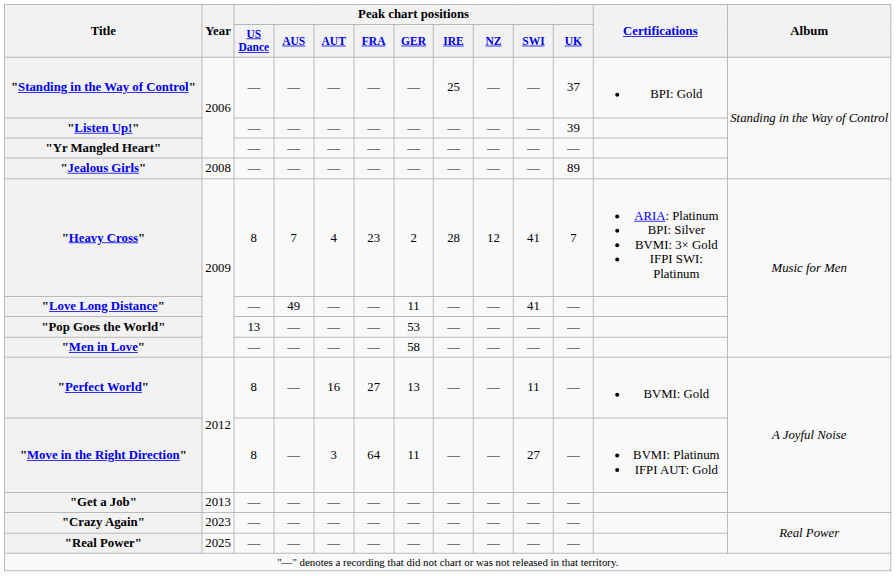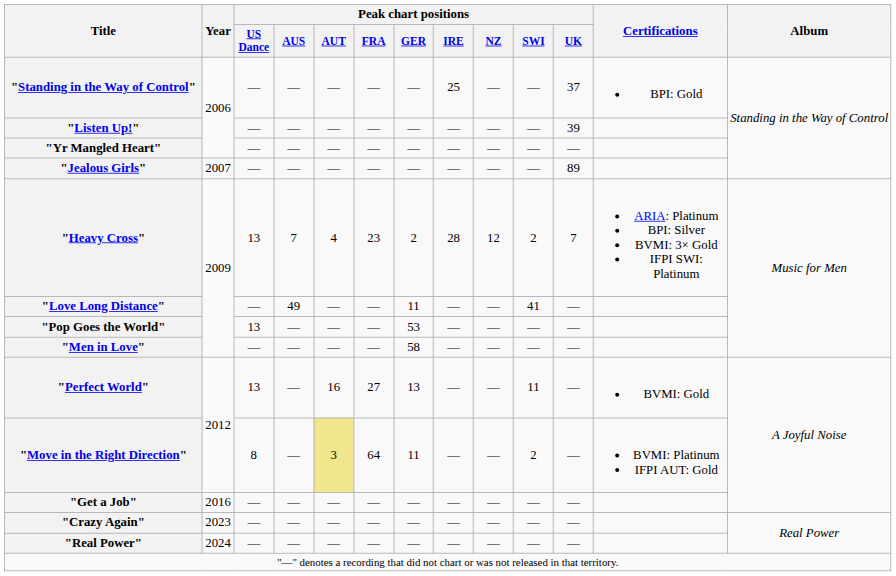 <table class="wikitable plainrowheaders" style="text-align:center;">
 <tr>
 <th scope="col" rowspan="2" style="width:15em;">Title</th>
 <th scope="col" rowspan="2">Year</th>
 <th scope="col" colspan="9">Peak chart positions</th>
 <th scope="col" rowspan="2" style="width:10em;"><a href='#'>Certifications</a></th>
 <th scope="col" rowspan="2">Album</th>
 </tr>
 <tr>
 <th style="width:3em;font-size:90%"><a href='#'>US Dance</a><br></th>
 <th style="width:3em;font-size:90%"><a href='#'>AUS</a><br></th>
 <th style="width:3em;font-size:90%"><a href='#'>AUT</a><br></th>
 <th style="width:3em;font-size:90%"><a href='#'>FRA</a><br></th>
 <th style="width:3em;font-size:90%"><a href='#'>GER</a><br></th>
 <th style="width:3em;font-size:90%"><a href='#'>IRE</a><br></th>
 <th style="width:3em;font-size:90%"><a href='#'>NZ</a><br></th>
 <th style="width:3em;font-size:90%"><a href='#'>SWI</a><br></th>
 <th style="width:3em;font-size:90%"><a href='#'>UK</a><br></th>
 </tr>
 <tr>
 <th scope="row">"<a href='#'>Standing in the Way of Control</a>"</th>
 <td rowspan="3">2006</td>
 <td>—</td>
 <td>—</td>
 <td>—</td>
 <td>—</td>
 <td>—</td>
 <td>25</td>
 <td>—</td>
 <td>—</td>
 <td>37</td>
 <td><br><ul><li>BPI: Gold</li></ul></td>
 <td rowspan="4"><em>Standing in the Way of Control</em></td>
 </tr>
 <tr>
 <th scope="row">"<a href='#'>Listen Up!</a>"</th>
 <td>—</td>
 <td>—</td>
 <td>—</td>
 <td>—</td>
 <td>—</td>
 <td>—</td>
 <td>—</td>
 <td>—</td>
 <td>39</td>
 <td></td>
 </tr>
 <tr>
 <th scope="row">"Yr Mangled Heart"</th>
 <td>—</td>
 <td>—</td>
 <td>—</td>
 <td>—</td>
 <td>—</td>
 <td>—</td>
 <td>—</td>
 <td>—</td>
 <td>—</td>
 <td></td>
 </tr>
 <tr>
 <th scope="row">"<a href='#'>Jealous Girls</a>"</th>
-<td>2008</td>
+<td>2007</td>
 <td>—</td>
 <td>—</td>
 <td>—</td>
 <td>—</td>
 <td>—</td>
 <td>—</td>
 <td>—</td>
 <td>—</td>
 <td>89</td>
 <td></td>
 </tr>
 <tr>
 <th scope="row">"<a href='#'>Heavy Cross</a>"</th>
 <td rowspan="4">2009</td>
-<td>8</td>
+<td>13</td>
 <td>7</td>
 <td>4</td>
 <td>23</td>
 <td>2</td>
 <td>28</td>
 <td>12</td>
-<td>41</td>
+<td>2</td>
 <td>7</td>
 <td><br><ul><li><a href='#'>ARIA</a>: Platinum</li><li>BPI: Silver</li><li>BVMI: 3× Gold</li><li>IFPI SWI: Platinum</li></ul></td>
 <td rowspan="4"><em>Music for Men</em></td>
 </tr>
 <tr>
 <th scope="row">"<a href='#'>Love Long Distance</a>"</th>
 <td>—</td>
 <td>49</td>
 <td>—</td>
 <td>—</td>
 <td>11</td>
 <td>—</td>
 <td>—</td>
 <td>41</td>
 <td>—</td>
 <td></td>
 </tr>
 <tr>
 <th scope="row">"Pop Goes the World"</th>
 <td>13</td>
 <td>—</td>
 <td>—</td>
 <td>—</td>
 <td>53</td>
 <td>—</td>
 <td>—</td>
 <td>—</td>
 <td>—</td>
 <td></td>
 </tr>
 <tr>
 <th scope="row">"<a href='#'>Men in Love</a>"</th>
 <td>—</td>
 <td>—</td>
 <td>—</td>
 <td>—</td>
 <td>58</td>
 <td>—</td>
 <td>—</td>
 <td>—</td>
 <td>—</td>
 <td></td>
 </tr>
 <tr>
 <th scope="row">"<a href='#'>Perfect World</a>"</th>
 <td rowspan="2">2012</td>
-<td>8</td>
+<td>13</td>
 <td>—</td>
 <td>16</td>
 <td>27</td>
 <td>13</td>
 <td>—</td>
 <td>—</td>
 <td>11</td>
 <td>—</td>
 <td><br><ul><li>BVMI: Gold</li></ul></td>
 <td rowspan="3"><em>A Joyful Noise</em></td>
 </tr>
 <tr>
 <th scope="row">"<a href='#'>Move in the Right Direction</a>"</th>
 <td>8</td>
 <td>—</td>
-<td>3</td>
+<td style="background: khaki;">3</td>
 <td>64</td>
 <td>11</td>
 <td>—</td>
 <td>—</td>
-<td>27</td>
+<td>2</td>
 <td>—</td>
 <td><br><ul><li>BVMI: Platinum</li><li>IFPI AUT: Gold</li></ul></td>
 </tr>
 <tr>
 <th scope="row">"Get a Job"</th>
-<td>2013</td>
+<td>2016</td>
 <td>—</td>
 <td>—</td>
 <td>—</td>
 <td>—</td>
 <td>—</td>
 <td>—</td>
 <td>—</td>
 <td>—</td>
 <td>—</td>
 <td></td>
 </tr>
 <tr>
 <th scope="row">"Crazy Again"</th>
 <td>2023</td>
 <td>—</td>
 <td>—</td>
 <td>—</td>
 <td>—</td>
 <td>—</td>
 <td>—</td>
 <td>—</td>
 <td>—</td>
 <td>—</td>
 <td></td>
 <td rowspan="2"><em>Real Power</em></td>
 </tr>
 <tr>
 <th scope="row">"Real Power"</th>
-<td>2025</td>
+<td>2024</td>
 <td>—</td>
 <td>—</td>
 <td>—</td>
 <td>—</td>
 <td>—</td>
 <td>—</td>
 <td>—</td>
 <td>—</td>
 <td>—</td>
 <td></td>
 </tr>
 <tr>
 <td colspan="13" style="font-size:85%">"—" denotes a recording that did not chart or was not released in that territory.</td>
 </tr>
 </table>
